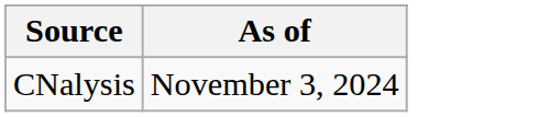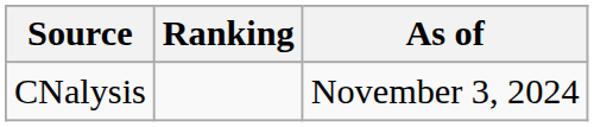 <table class="wikitable" style="text-align:center">
 <tr>
 <th>Source</th>
+<th>Ranking</th>
 <th>As of</th>
 </tr>
 <tr>
 <td align=left>CNalysis</td>
+<td></td>
 <td>November 3, 2024</td>
 </tr>
 </table>
